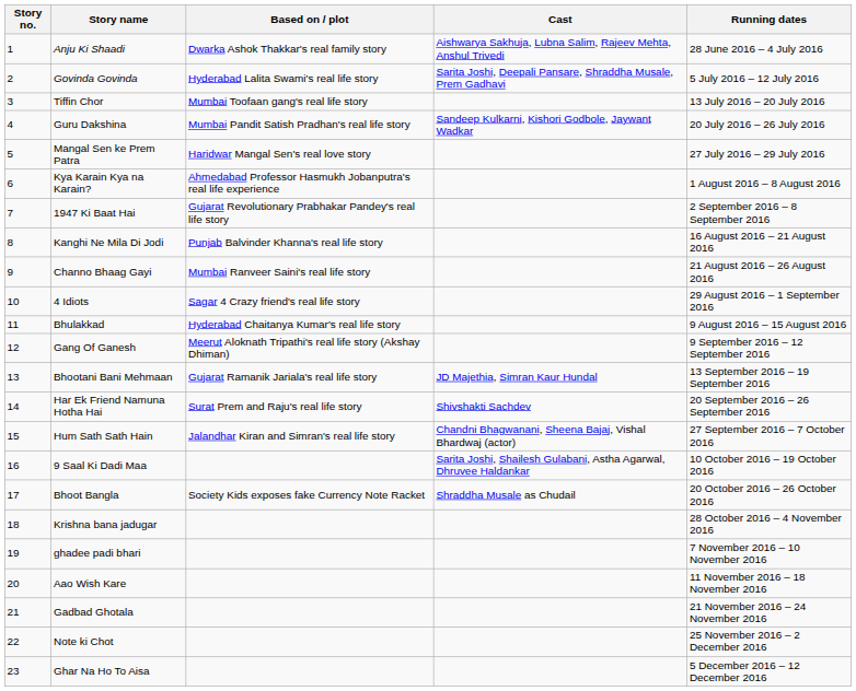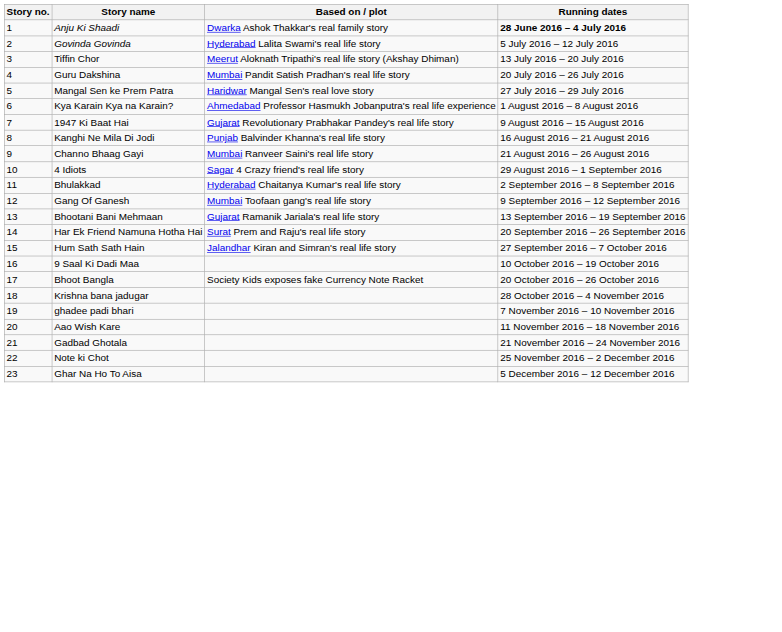 <table class="wikitable">
 <tr>
 <th>Story no.</th>
 <th>Story name</th>
 <th>Based on / plot</th>
-<th>Cast</th>
 <th>Running dates</th>
 </tr>
 <tr>
 <td>1</td>
 <td><em>Anju Ki Shaadi</em></td>
 <td><a href='#'>Dwarka</a> Ashok Thakkar's real family story</td>
-<td><a href='#'>Aishwarya Sakhuja</a>, <a href='#'>Lubna Salim</a>, <a href='#'>Rajeev Mehta</a>, <a href='#'>Anshul Trivedi</a></td>
-<td>28 June 2016 – 4 July 2016</td>
+<td><strong>28 June 2016 – 4 July 2016</strong></td>
 </tr>
 <tr>
 <td>2</td>
 <td><em>Govinda Govinda</em></td>
 <td><a href='#'>Hyderabad</a> Lalita Swami's real life story</td>
-<td><a href='#'>Sarita Joshi</a>, <a href='#'>Deepali Pansare</a>, <a href='#'>Shraddha Musale</a>, <a href='#'>Prem Gadhavi</a></td>
 <td>5 July 2016 – 12 July 2016</td>
 </tr>
 <tr>
 <td>3</td>
 <td>Tiffin Chor</td>
-<td><a href='#'>Mumbai</a> Toofaan gang's real life story</td>
-<td></td>
+<td><a href='#'>Meerut</a> Aloknath Tripathi's real life story (Akshay Dhiman)</td>
 <td>13 July 2016 – 20 July 2016</td>
 </tr>
 <tr>
 <td>4</td>
 <td>Guru Dakshina</td>
 <td><a href='#'>Mumbai</a> Pandit Satish Pradhan's real life story</td>
-<td><a href='#'>Sandeep Kulkarni</a>, <a href='#'>Kishori Godbole</a>, <a href='#'>Jaywant Wadkar</a></td>
 <td>20 July 2016 – 26 July 2016</td>
 </tr>
 <tr>
 <td>5</td>
 <td>Mangal Sen ke Prem Patra</td>
 <td><a href='#'>Haridwar</a> Mangal Sen's real love story</td>
-<td></td>
 <td>27 July 2016 – 29 July 2016</td>
 </tr>
 <tr>
 <td>6</td>
 <td>Kya Karain Kya na Karain?</td>
 <td><a href='#'>Ahmedabad</a> Professor Hasmukh Jobanputra's real life experience</td>
-<td></td>
 <td>1 August 2016 – 8 August 2016</td>
 </tr>
 <tr>
 <td>7</td>
 <td>1947 Ki Baat Hai</td>
 <td><a href='#'>Gujarat</a> Revolutionary Prabhakar Pandey's real life story</td>
-<td></td>
-<td>2 September 2016 – 8 September 2016</td>
+<td>9 August 2016 – 15 August 2016</td>
 </tr>
 <tr>
 <td>8</td>
 <td>Kanghi Ne Mila Di Jodi</td>
 <td><a href='#'>Punjab</a> Balvinder Khanna's real life story</td>
-<td></td>
 <td>16 August 2016 – 21 August 2016</td>
 </tr>
 <tr>
 <td>9</td>
 <td>Channo Bhaag Gayi</td>
 <td><a href='#'>Mumbai</a> Ranveer Saini's real life story</td>
-<td></td>
 <td>21 August 2016 – 26 August 2016</td>
 </tr>
 <tr>
 <td>10</td>
 <td>4 Idiots</td>
 <td><a href='#'>Sagar</a> 4 Crazy friend's real life story</td>
-<td></td>
 <td>29 August 2016 – 1 September 2016</td>
 </tr>
 <tr>
 <td>11</td>
 <td>Bhulakkad</td>
 <td><a href='#'>Hyderabad</a> Chaitanya Kumar's real life story</td>
-<td></td>
-<td>9 August 2016 – 15 August 2016</td>
+<td>2 September 2016 – 8 September 2016</td>
 </tr>
 <tr>
 <td>12</td>
 <td>Gang Of Ganesh</td>
-<td><a href='#'>Meerut</a> Aloknath Tripathi's real life story (Akshay Dhiman)</td>
-<td></td>
+<td><a href='#'>Mumbai</a> Toofaan gang's real life story</td>
 <td>9 September 2016 – 12 September 2016</td>
 </tr>
 <tr>
 <td>13</td>
 <td>Bhootani Bani Mehmaan</td>
 <td><a href='#'>Gujarat</a> Ramanik Jariala's real life story</td>
-<td><a href='#'>JD Majethia</a>, <a href='#'>Simran Kaur Hundal</a></td>
 <td>13 September 2016 – 19 September 2016</td>
 </tr>
 <tr>
 <td>14</td>
 <td>Har Ek Friend Namuna Hotha Hai</td>
 <td><a href='#'>Surat</a> Prem and Raju's real life story</td>
-<td><a href='#'>Shivshakti Sachdev</a></td>
 <td>20 September 2016 – 26 September 2016</td>
 </tr>
 <tr>
 <td>15</td>
 <td>Hum Sath Sath Hain</td>
 <td><a href='#'>Jalandhar</a> Kiran and Simran's real life story</td>
-<td><a href='#'>Chandni Bhagwanani</a>, <a href='#'>Sheena Bajaj</a>, Vishal Bhardwaj (actor)</td>
 <td>27 September 2016 – 7 October 2016</td>
 </tr>
 <tr>
 <td>16</td>
 <td>9 Saal Ki Dadi Maa</td>
 <td></td>
-<td><a href='#'>Sarita Joshi</a>, <a href='#'>Shailesh Gulabani</a>, Astha Agarwal, <a href='#'>Dhruvee Haldankar</a></td>
 <td>10 October 2016 – 19 October 2016</td>
 </tr>
 <tr>
 <td>17</td>
 <td>Bhoot Bangla</td>
 <td>Society Kids exposes fake Currency Note Racket</td>
-<td><a href='#'>Shraddha Musale</a> as Chudail</td>
 <td>20 October 2016 – 26 October 2016</td>
 </tr>
 <tr>
 <td>18</td>
 <td>Krishna bana jadugar</td>
-<td></td>
 <td></td>
 <td>28 October 2016 – 4 November 2016</td>
 </tr>
 <tr>
 <td>19</td>
 <td>ghadee padi bhari</td>
 <td></td>
-<td></td>
 <td>7 November 2016 – 10 November 2016</td>
 </tr>
 <tr>
 <td>20</td>
 <td>Aao Wish Kare</td>
-<td></td>
 <td></td>
 <td>11 November 2016 – 18 November 2016</td>
 </tr>
 <tr>
 <td>21</td>
 <td>Gadbad Ghotala</td>
 <td></td>
-<td></td>
 <td>21 November 2016 – 24 November 2016</td>
 </tr>
 <tr>
 <td>22</td>
 <td>Note ki Chot</td>
-<td></td>
 <td></td>
 <td>25 November 2016 – 2 December 2016</td>
 </tr>
 <tr>
 <td>23</td>
 <td>Ghar Na Ho To Aisa</td>
 <td></td>
-<td></td>
 <td>5 December 2016 – 12 December 2016</td>
 </tr>
 </table>
